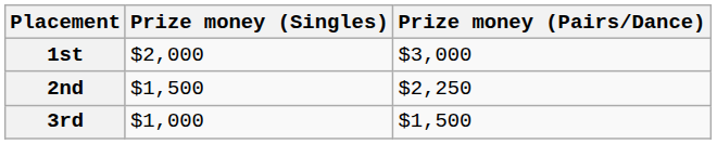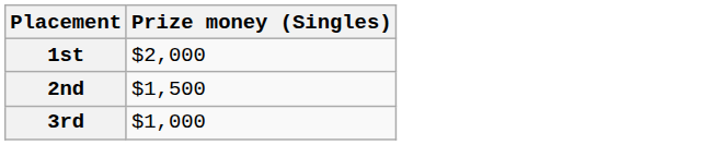 <table class="wikitable">
 <tr>
 <th>Placement</th>
 <th>Prize money (Singles)</th>
-<th>Prize money (Pairs/Dance)</th>
 </tr>
 <tr>
 <th>1st</th>
 <td>$2,000</td>
-<td>$3,000</td>
 </tr>
 <tr>
 <th>2nd</th>
 <td>$1,500</td>
-<td>$2,250</td>
 </tr>
 <tr>
 <th>3rd</th>
 <td>$1,000</td>
-<td>$1,500</td>
 </tr>
 </table>
